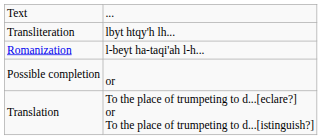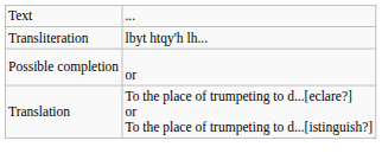 <table class="wikitable">
 <tr>
 <td>Text</td>
 <td>...</td>
 </tr>
 <tr>
 <td>Transliteration</td>
 <td>lbyt htqy'h lh...</td>
 </tr>
 <tr>
-<td><a href='#'>Romanization</a></td>
-<td>l-beyt ha-taqi'ah l-h...</td>
-</tr>
-<tr>
 <td>Possible completion</td>
 <td> <br> or <br> </td>
 </tr>
 <tr>
 <td>Translation</td>
 <td>To the place of trumpeting to d...[eclare?] <br> or <br>  To the place of trumpeting to d...[istinguish?]</td>
 </tr>
 </table>
